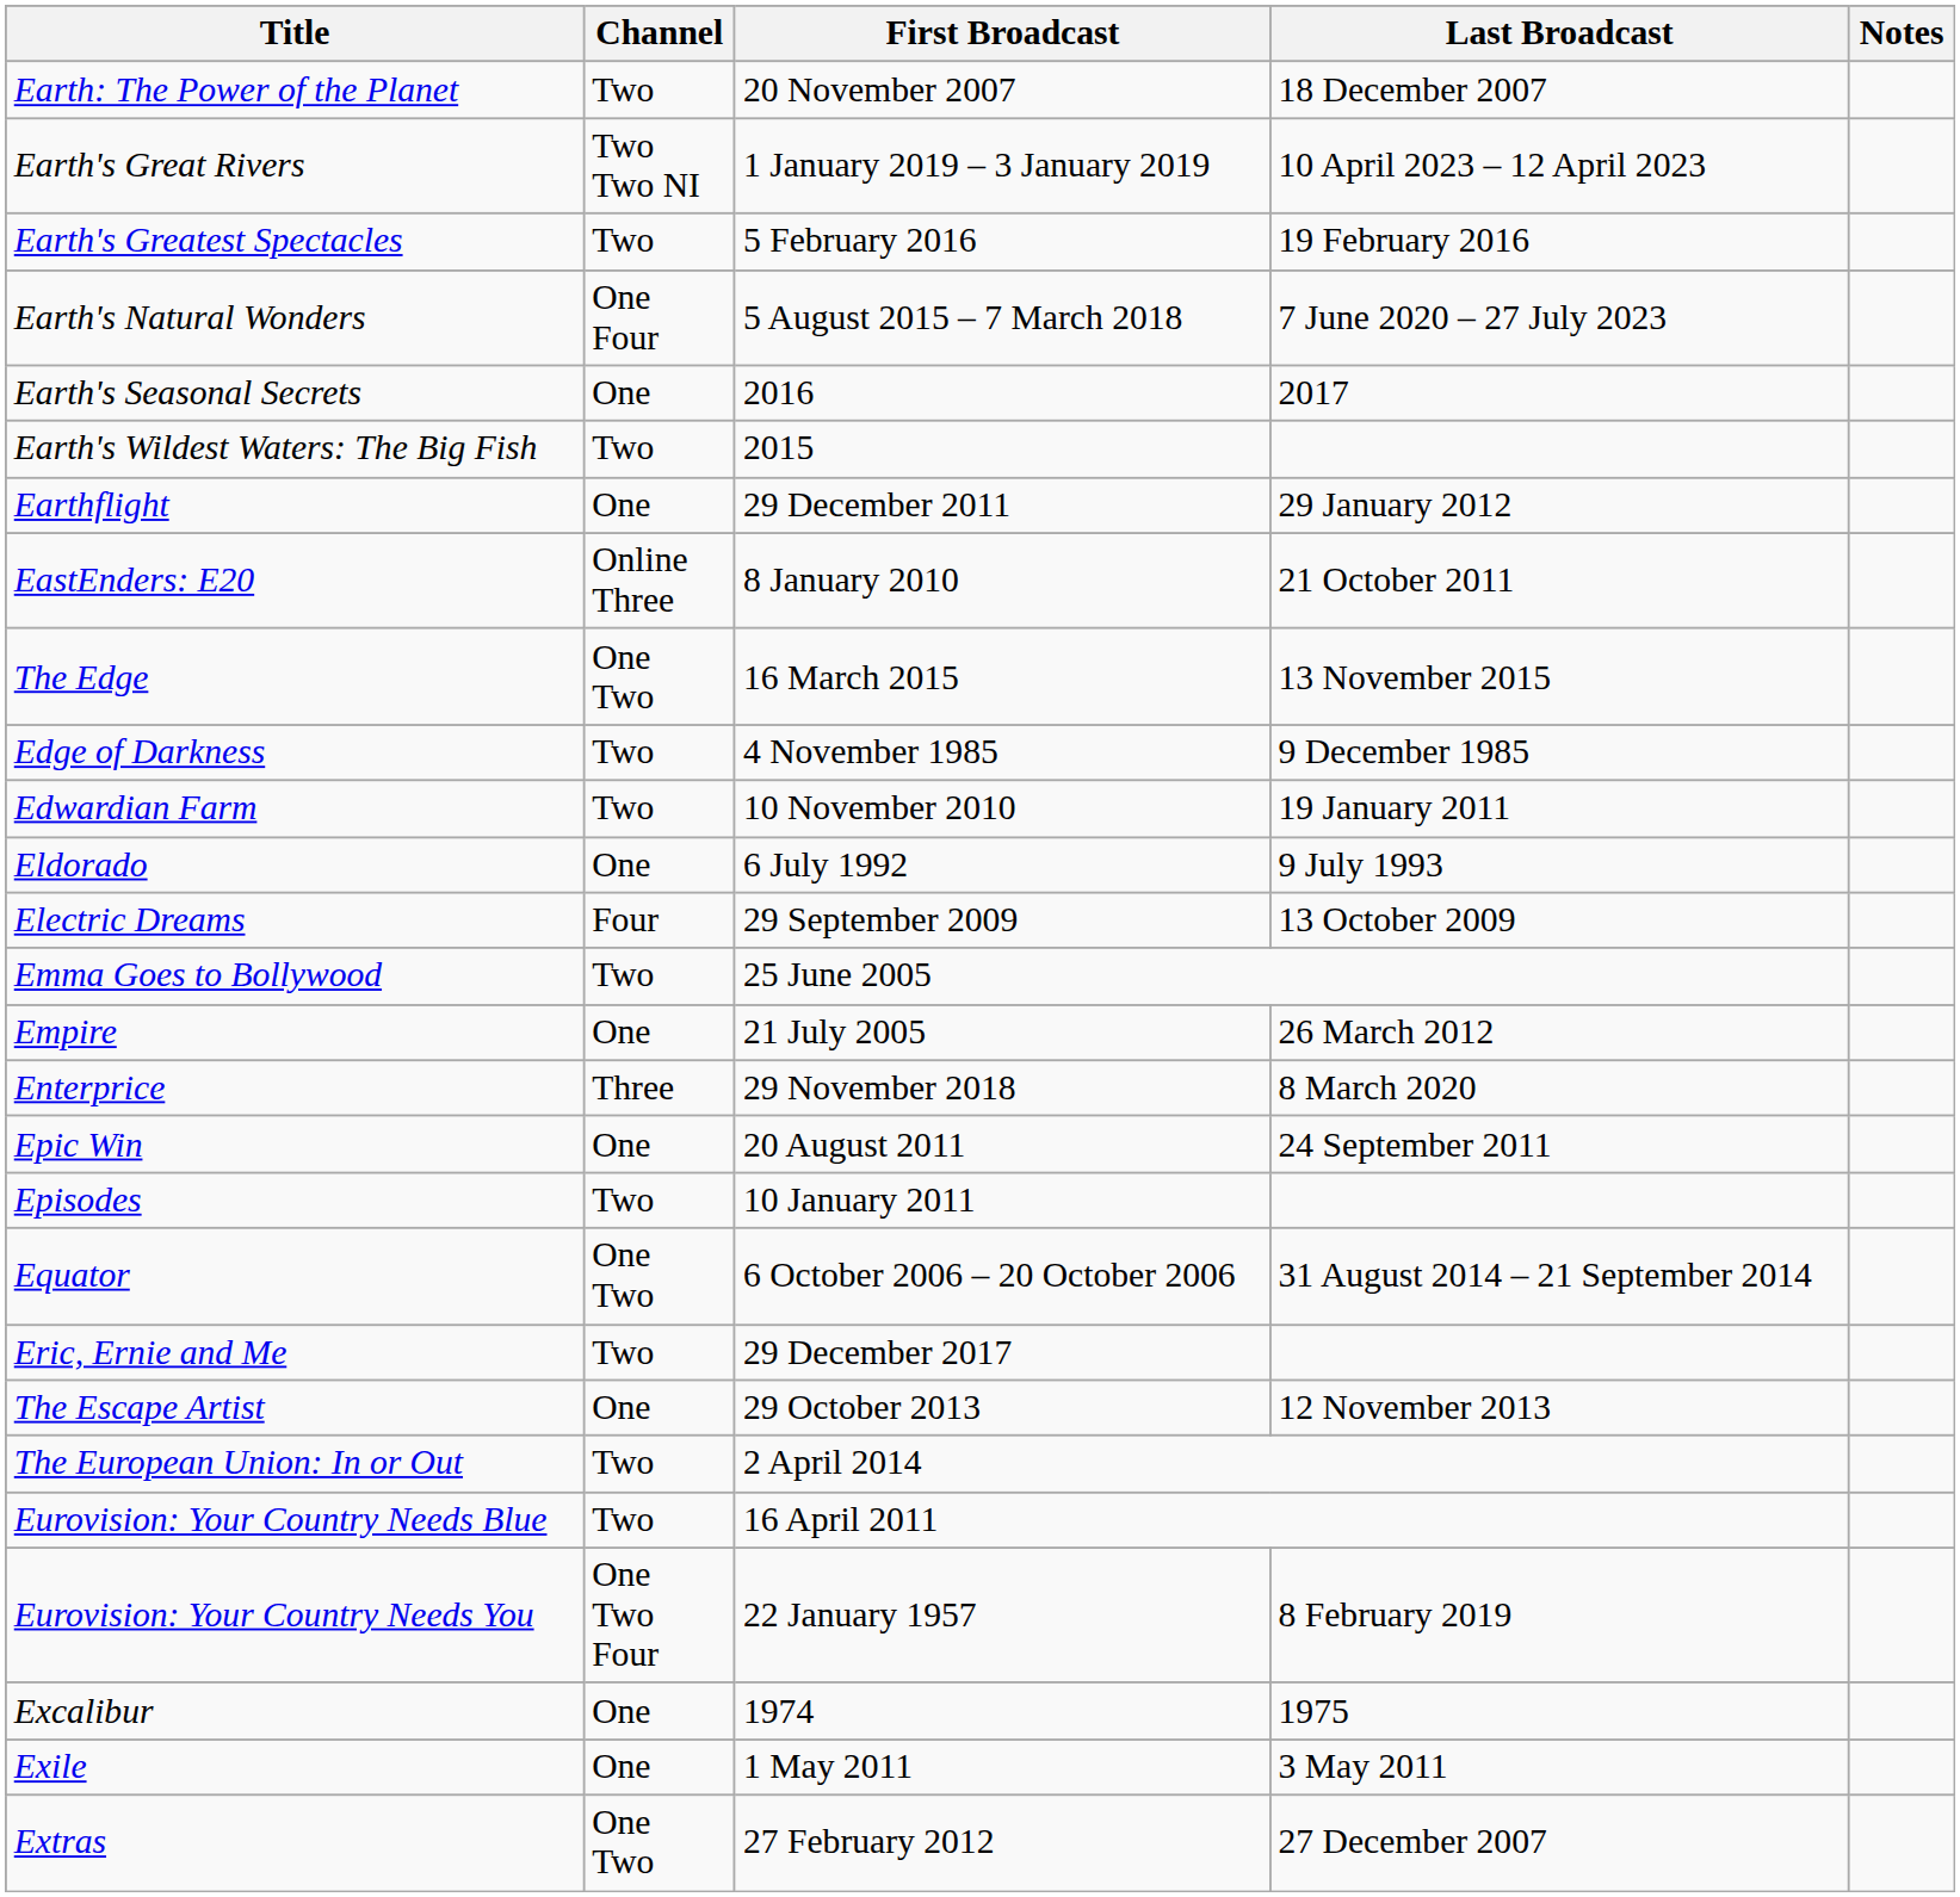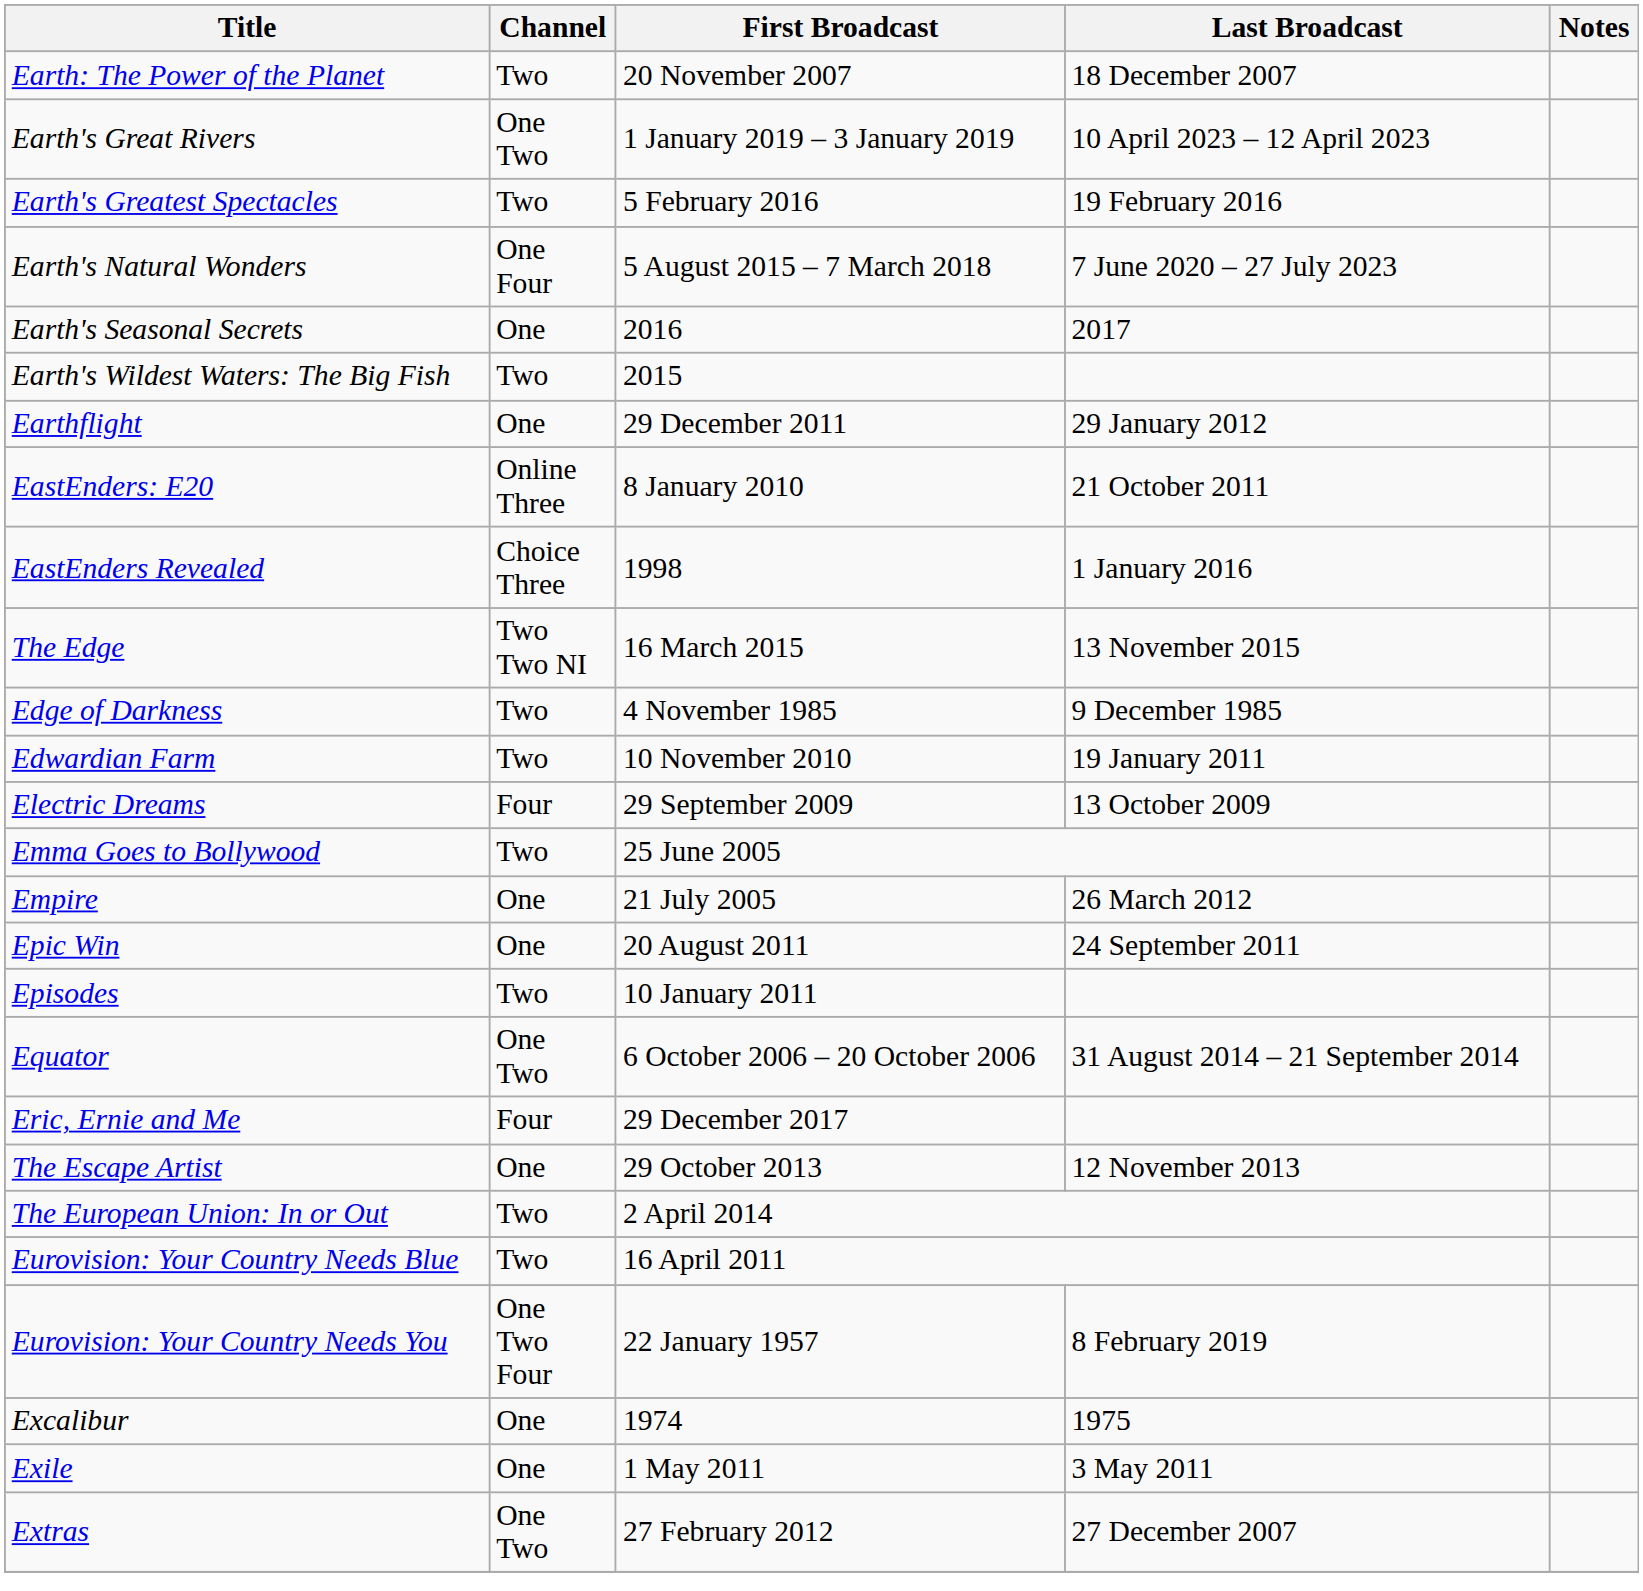 <table class="wikitable plainrowheaders sortable" style="width:100%;">
 <tr>
 <th scope=col>Title</th>
 <th scope=col>Channel</th>
 <th scope=col>First Broadcast</th>
 <th scope=col>Last Broadcast</th>
 <th scope=col>Notes</th>
 </tr>
 <tr>
 <td><em><a href='#'>Earth: The Power of the Planet</a></em></td>
 <td>Two</td>
 <td>20 November 2007</td>
 <td>18 December 2007</td>
 <td></td>
 </tr>
 <tr>
 <td><em>Earth's Great Rivers</em></td>
-<td>Two <br> Two NI</td>
+<td>One <br> Two</td>
 <td>1 January 2019 – 3 January 2019</td>
 <td>10 April 2023 – 12 April 2023</td>
 <td></td>
 </tr>
 <tr>
 <td><em><a href='#'>Earth's Greatest Spectacles</a></em></td>
 <td>Two</td>
 <td>5 February 2016</td>
 <td>19 February 2016</td>
 <td></td>
 </tr>
 <tr>
 <td><em>Earth's Natural Wonders</em></td>
 <td>One <br> Four</td>
 <td>5 August 2015 – 7 March 2018</td>
 <td>7 June 2020 – 27 July 2023</td>
 <td></td>
 </tr>
 <tr>
 <td><em>Earth's Seasonal Secrets</em></td>
 <td>One</td>
 <td>2016</td>
 <td>2017</td>
 <td></td>
 </tr>
 <tr>
 <td><em>Earth's Wildest Waters: The Big Fish</em></td>
 <td>Two</td>
 <td>2015</td>
 <td></td>
 <td></td>
 </tr>
 <tr>
 <td><em><a href='#'>Earthflight</a></em></td>
 <td>One</td>
 <td>29 December 2011</td>
 <td>29 January 2012</td>
 <td></td>
 </tr>
 <tr>
 <td><em><a href='#'>EastEnders: E20</a></em></td>
 <td>Online <br> Three</td>
 <td>8 January 2010</td>
 <td>21 October 2011</td>
 <td></td>
 </tr>
 <tr>
+<td><em><a href='#'>EastEnders Revealed</a></em></td>
+<td>Choice <br> Three</td>
+<td>1998</td>
+<td>1 January 2016</td>
+<td></td>
+</tr>
+<tr>
 <td><em><a href='#'>The Edge</a></em></td>
-<td>One <br> Two</td>
+<td>Two <br> Two NI</td>
 <td>16 March 2015</td>
 <td>13 November 2015</td>
 <td></td>
 </tr>
 <tr>
 <td><em><a href='#'>Edge of Darkness</a></em></td>
 <td>Two</td>
 <td>4 November 1985</td>
 <td>9 December 1985</td>
 <td></td>
 </tr>
 <tr>
 <td><em><a href='#'>Edwardian Farm</a></em></td>
 <td>Two</td>
 <td>10 November 2010</td>
 <td>19 January 2011</td>
-<td></td>
-</tr>
-<tr>
-<td><em><a href='#'>Eldorado</a></em></td>
-<td>One</td>
-<td>6 July 1992</td>
-<td>9 July 1993</td>
 <td></td>
 </tr>
 <tr>
 <td><em><a href='#'>Electric Dreams</a></em></td>
 <td>Four</td>
 <td>29 September 2009</td>
 <td>13 October 2009</td>
 <td></td>
 </tr>
 <tr>
 <td><em><a href='#'>Emma Goes to Bollywood</a></em></td>
 <td>Two</td>
 <td colspan="2">25 June 2005</td>
 <td></td>
 </tr>
 <tr>
 <td><em><a href='#'>Empire</a></em></td>
 <td>One</td>
 <td>21 July 2005</td>
 <td>26 March 2012</td>
-<td></td>
-</tr>
-<tr>
-<td><em><a href='#'>Enterprice</a></em></td>
-<td>Three</td>
-<td>29 November 2018</td>
-<td>8 March 2020</td>
 <td></td>
 </tr>
 <tr>
 <td><em><a href='#'>Epic Win</a></em></td>
 <td>One</td>
 <td>20 August 2011</td>
 <td>24 September 2011</td>
 <td></td>
 </tr>
 <tr>
 <td><em><a href='#'>Episodes</a></em></td>
 <td>Two</td>
 <td>10 January 2011</td>
 <td></td>
 <td></td>
 </tr>
 <tr>
 <td><em><a href='#'>Equator</a></em></td>
 <td>One <br> Two</td>
 <td>6 October 2006 – 20 October 2006</td>
 <td>31 August 2014 – 21 September 2014</td>
 <td></td>
 </tr>
 <tr>
 <td><em><a href='#'>Eric, Ernie and Me</a></em></td>
-<td>Two</td>
+<td>Four</td>
 <td>29 December 2017</td>
 <td></td>
 <td></td>
 </tr>
 <tr>
 <td><em><a href='#'>The Escape Artist</a></em></td>
 <td>One</td>
 <td>29 October 2013</td>
 <td>12 November 2013</td>
 <td></td>
 </tr>
 <tr>
 <td><em><a href='#'>The European Union: In or Out</a></em></td>
 <td>Two</td>
 <td colspan="2">2 April 2014</td>
 <td></td>
 </tr>
 <tr>
 <td><em><a href='#'>Eurovision: Your Country Needs Blue</a></em></td>
 <td>Two</td>
 <td colspan="2">16 April 2011</td>
 <td></td>
 </tr>
 <tr>
 <td><em><a href='#'>Eurovision: Your Country Needs You</a></em></td>
 <td>One <br> Two <br> Four</td>
 <td>22 January 1957</td>
 <td>8 February 2019</td>
 <td></td>
 </tr>
 <tr>
 <td><em>Excalibur</em></td>
 <td>One</td>
 <td>1974</td>
 <td>1975</td>
 <td></td>
 </tr>
 <tr>
 <td><em><a href='#'>Exile</a></em></td>
 <td>One</td>
 <td>1 May 2011</td>
 <td>3 May 2011</td>
 <td></td>
 </tr>
 <tr>
 <td><em><a href='#'>Extras</a></em></td>
 <td>One <br> Two</td>
 <td>27 February 2012</td>
 <td>27 December 2007</td>
 <td></td>
 </tr>
 <tr>
 </tr>
 </table>
